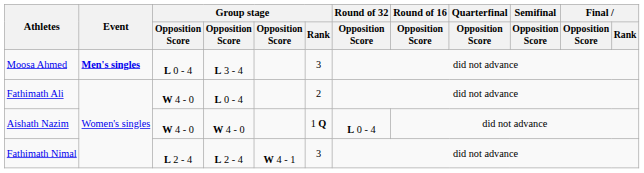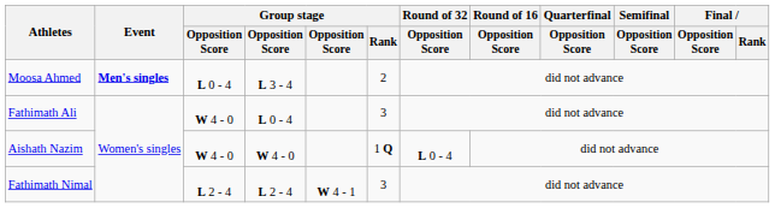 <table class=wikitable style=font-size:88%;text-align:center>
 <tr>
 <th rowspan=2>Athletes</th>
 <th rowspan=2>Event</th>
 <th colspan=4>Group stage</th>
 <th>Round of 32</th>
 <th>Round of 16</th>
 <th>Quarterfinal</th>
 <th>Semifinal</th>
 <th colspan=2>Final / </th>
 </tr>
 <tr style=font-size:95%>
 <th>Opposition<br>Score</th>
 <th>Opposition<br>Score</th>
 <th>Opposition<br>Score</th>
 <th>Rank</th>
 <th>Opposition<br>Score</th>
 <th>Opposition<br>Score</th>
 <th>Opposition<br>Score</th>
 <th>Opposition<br>Score</th>
 <th>Opposition<br>Score</th>
 <th>Rank</th>
 </tr>
 <tr>
 <td align=left><a href='#'>Moosa Ahmed</a></td>
 <td align=left><strong><a href='#'>Men's singles</a></strong></td>
 <td><br><strong>L</strong> 0 - 4</td>
 <td><br><strong>L</strong> 3 - 4</td>
 <td></td>
-<td>3</td>
+<td>2</td>
 <td colspan=6>did not advance</td>
 </tr>
 <tr>
 <td align=left><a href='#'>Fathimath Ali</a></td>
 <td align=left rowspan=3><a href='#'>Women's singles</a></td>
 <td><br><strong>W</strong> 4 - 0</td>
 <td><br><strong>L</strong> 0 - 4</td>
 <td></td>
-<td>2</td>
+<td>3</td>
 <td colspan=6>did not advance</td>
 </tr>
 <tr>
 <td align=left><a href='#'>Aishath Nazim</a></td>
 <td><br><strong>W</strong> 4 - 0</td>
 <td><br><strong>W</strong> 4 - 0</td>
 <td></td>
 <td>1 <strong>Q</strong></td>
 <td><br><strong>L</strong> 0 - 4</td>
 <td colspan=5>did not advance</td>
 </tr>
 <tr>
 <td align=left><a href='#'>Fathimath Nimal</a></td>
 <td><br><strong>L</strong> 2 - 4</td>
 <td><br><strong>L</strong> 2 - 4</td>
 <td><br><strong>W</strong> 4 - 1</td>
 <td>3</td>
 <td colspan=6>did not advance</td>
 </tr>
 </table>
